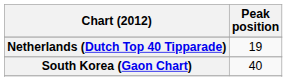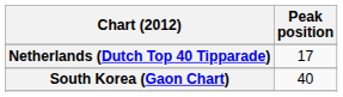 <table class="wikitable plainrowheaders sortable" style="text-align:center">
 <tr>
 <th scope="col">Chart (2012)</th>
 <th scope="col">Peak<br>position</th>
 </tr>
 <tr>
 </tr>
 <tr>
 </tr>
 <tr>
 </tr>
 <tr>
 </tr>
 <tr>
 </tr>
 <tr>
 </tr>
 <tr>
 <th scope="row">Netherlands (<a href='#'>Dutch Top 40 Tipparade</a>)</th>
-<td align="center">19</td>
+<td align="center">17</td>
 </tr>
 <tr>
 </tr>
 <tr>
 <th scope="row">South Korea (<a href='#'>Gaon Chart</a>)</th>
 <td style="text-align:center;">40</td>
 </tr>
 <tr>
 </tr>
 <tr>
 </tr>
 <tr>
 </tr>
 <tr>
 </tr>
 <tr>
 </tr>
 <tr>
 </tr>
 </table>
